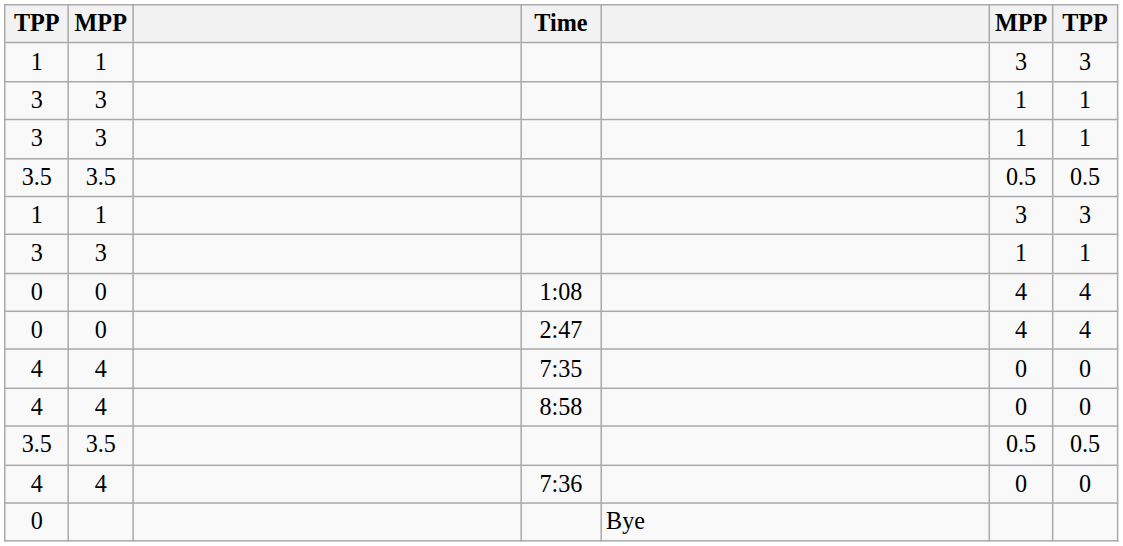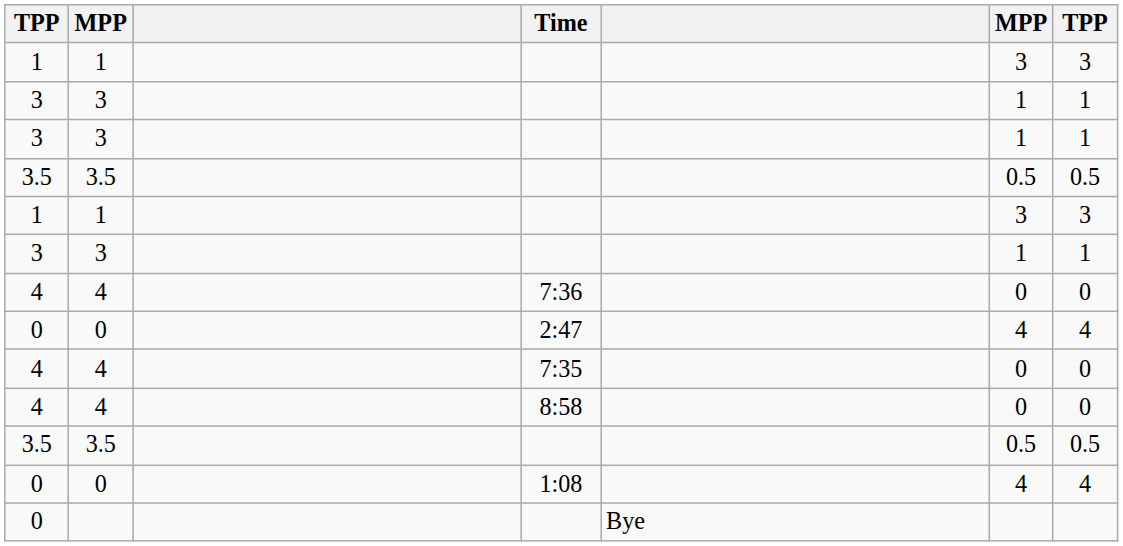 <table class="wikitable" style="text-align: center;" |>
 <tr>
 <th width="35">TPP</th>
 <th width="35">MPP</th>
 <th width="250"></th>
 <th width="45">Time</th>
 <th width="250"></th>
 <th width="35">MPP</th>
 <th width="35">TPP</th>
 </tr>
 <tr>
 <td>1</td>
 <td>1</td>
 <td style="text-align:left;"><strong></strong></td>
 <td></td>
 <td style="text-align:left;"></td>
 <td>3</td>
 <td>3</td>
 </tr>
 <tr>
 <td>3</td>
 <td>3</td>
 <td style="text-align:left;"></td>
 <td></td>
 <td style="text-align:left;"><strong></strong></td>
 <td>1</td>
 <td>1</td>
 </tr>
 <tr>
 <td>3</td>
 <td>3</td>
 <td style="text-align:left;"></td>
 <td></td>
 <td style="text-align:left;"><strong></strong></td>
 <td>1</td>
 <td>1</td>
 </tr>
 <tr>
 <td>3.5</td>
 <td>3.5</td>
 <td style="text-align:left;"></td>
 <td></td>
 <td style="text-align:left;"><strong></strong></td>
 <td>0.5</td>
 <td>0.5</td>
 </tr>
 <tr>
 <td>1</td>
 <td>1</td>
 <td style="text-align:left;"><strong></strong></td>
 <td></td>
 <td style="text-align:left;"></td>
 <td>3</td>
 <td>3</td>
 </tr>
 <tr>
 <td>3</td>
 <td>3</td>
 <td style="text-align:left;"></td>
 <td></td>
 <td style="text-align:left;"><strong></strong></td>
 <td>1</td>
 <td>1</td>
 </tr>
 <tr>
+<td>4</td>
+<td>4</td>
+<td style="text-align:left;"></td>
+<td>7:36</td>
+<td style="text-align:left;"><strong></strong></td>
 <td>0</td>
 <td>0</td>
-<td style="text-align:left;"><strong></strong></td>
-<td>1:08</td>
-<td style="text-align:left;"></td>
-<td>4</td>
-<td>4</td>
 </tr>
 <tr>
 <td>0</td>
 <td>0</td>
 <td style="text-align:left;"><strong></strong></td>
 <td>2:47</td>
 <td style="text-align:left;"></td>
 <td>4</td>
 <td>4</td>
 </tr>
 <tr>
 <td>4</td>
 <td>4</td>
 <td style="text-align:left;"></td>
 <td>7:35</td>
 <td style="text-align:left;"><strong></strong></td>
 <td>0</td>
 <td>0</td>
 </tr>
 <tr>
 <td>4</td>
 <td>4</td>
 <td style="text-align:left;"></td>
 <td>8:58</td>
 <td style="text-align:left;"><strong></strong></td>
 <td>0</td>
 <td>0</td>
 </tr>
 <tr>
 <td>3.5</td>
 <td>3.5</td>
 <td style="text-align:left;"></td>
 <td></td>
 <td style="text-align:left;"><strong></strong></td>
 <td>0.5</td>
 <td>0.5</td>
 </tr>
 <tr>
+<td>0</td>
+<td>0</td>
+<td style="text-align:left;"><strong></strong></td>
+<td>1:08</td>
+<td style="text-align:left;"></td>
 <td>4</td>
 <td>4</td>
-<td style="text-align:left;"></td>
-<td>7:36</td>
-<td style="text-align:left;"><strong></strong></td>
-<td>0</td>
-<td>0</td>
 </tr>
 <tr>
 <td>0</td>
 <td></td>
 <td style="text-align:left;"><strong></strong></td>
 <td></td>
 <td style="text-align:left;">Bye</td>
 <td></td>
 <td></td>
 </tr>
 </table>
